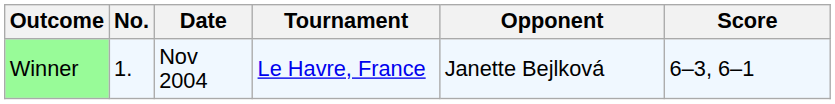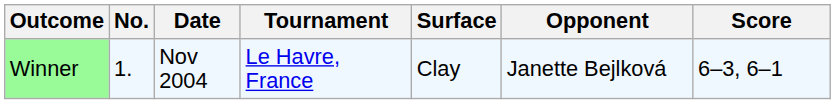 <table class="sortable wikitable">
 <tr>
 <th>Outcome</th>
 <th>No.</th>
 <th width=80>Date</th>
 <th width=150>Tournament</th>
+<th>Surface</th>
 <th width=200>Opponent</th>
 <th width=150>Score</th>
 </tr>
 <tr bgcolor=#f0f8ff>
 <td bgcolor=98FB98>Winner</td>
 <td>1.</td>
 <td>Nov 2004</td>
 <td><a href='#'>Le Havre, France</a></td>
+<td>Clay</td>
 <td> Janette Bejlková</td>
 <td>6–3, 6–1</td>
 </tr>
 </table>
